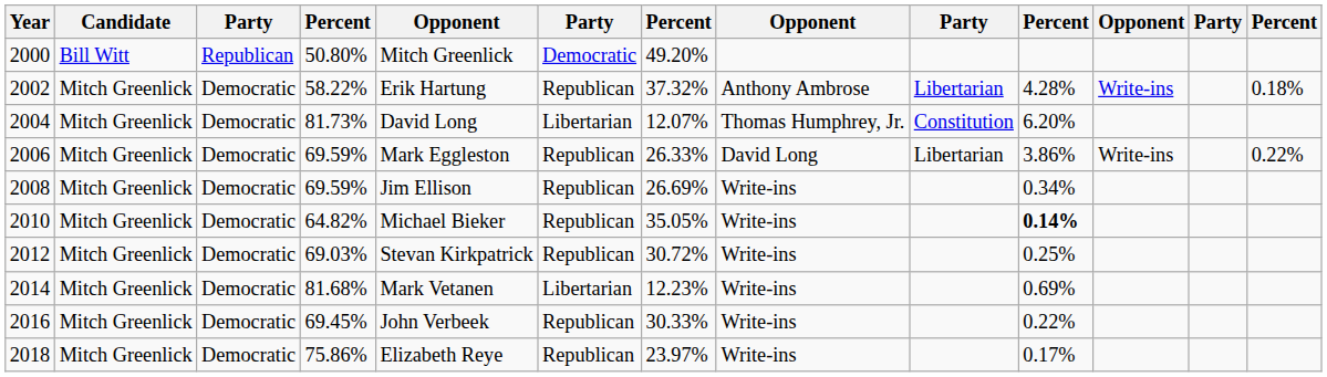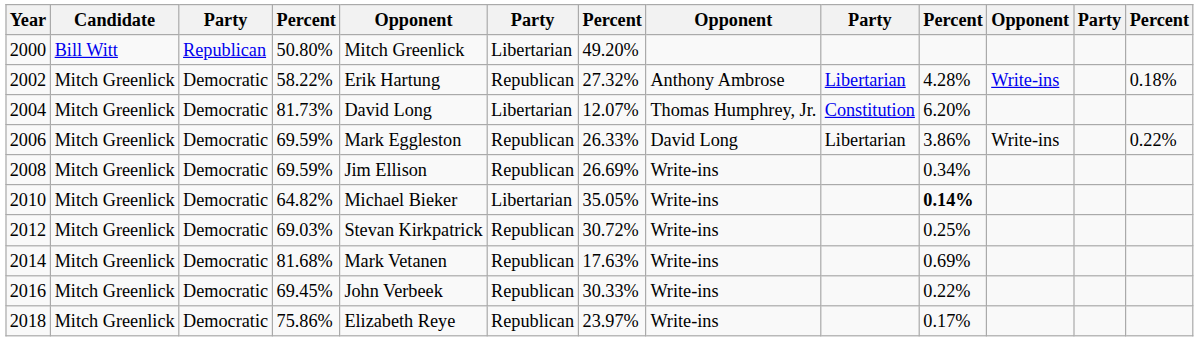 <table class="wikitable" style="margin:0.5em auto; font-size:95%;">
 <tr>
 <th>Year</th>
 <th>Candidate</th>
 <th>Party</th>
 <th>Percent</th>
 <th>Opponent</th>
 <th>Party</th>
 <th>Percent</th>
 <th>Opponent</th>
 <th>Party</th>
 <th>Percent</th>
 <th>Opponent</th>
 <th>Party</th>
 <th>Percent</th>
 </tr>
 <tr>
 <td>2000</td>
 <td><a href='#'>Bill Witt</a></td>
 <td><a href='#'>Republican</a></td>
 <td>50.80%</td>
 <td>Mitch Greenlick</td>
-<td><a href='#'>Democratic</a></td>
+<td>Libertarian</td>
 <td>49.20%</td>
 <td></td>
 <td></td>
 <td></td>
 <td></td>
 <td></td>
 </tr>
 <tr>
 <td>2002</td>
 <td>Mitch Greenlick</td>
 <td>Democratic</td>
 <td>58.22%</td>
 <td>Erik Hartung</td>
 <td>Republican</td>
-<td>37.32%</td>
+<td>27.32%</td>
 <td>Anthony Ambrose</td>
 <td><a href='#'>Libertarian</a></td>
 <td>4.28%</td>
 <td><a href='#'>Write-ins</a></td>
 <td></td>
 <td>0.18%</td>
 </tr>
 <tr>
 <td>2004</td>
 <td>Mitch Greenlick</td>
 <td>Democratic</td>
 <td>81.73%</td>
 <td>David Long</td>
 <td>Libertarian</td>
 <td>12.07%</td>
 <td>Thomas Humphrey, Jr.</td>
 <td><a href='#'>Constitution</a></td>
 <td>6.20%</td>
 <td></td>
 <td></td>
 <td></td>
 </tr>
 <tr>
 <td>2006</td>
 <td>Mitch Greenlick</td>
 <td>Democratic</td>
 <td>69.59%</td>
 <td>Mark Eggleston</td>
 <td>Republican</td>
 <td>26.33%</td>
 <td>David Long</td>
 <td>Libertarian</td>
 <td>3.86%</td>
 <td>Write-ins</td>
 <td></td>
 <td>0.22%</td>
 </tr>
 <tr>
 <td>2008</td>
 <td>Mitch Greenlick</td>
 <td>Democratic</td>
 <td>69.59%</td>
 <td>Jim Ellison</td>
 <td>Republican</td>
 <td>26.69%</td>
 <td>Write-ins</td>
 <td></td>
 <td>0.34%</td>
 <td></td>
 <td></td>
 <td></td>
 </tr>
 <tr>
 <td>2010</td>
 <td>Mitch Greenlick</td>
 <td>Democratic</td>
 <td>64.82%</td>
 <td>Michael Bieker</td>
-<td>Republican</td>
+<td>Libertarian</td>
 <td>35.05%</td>
 <td>Write-ins</td>
 <td></td>
 <td><strong>0.14%</strong></td>
 <td></td>
 <td></td>
 <td></td>
 </tr>
 <tr>
 <td>2012</td>
 <td>Mitch Greenlick</td>
 <td>Democratic</td>
 <td>69.03%</td>
 <td>Stevan Kirkpatrick</td>
 <td>Republican</td>
 <td>30.72%</td>
 <td>Write-ins</td>
 <td></td>
 <td>0.25%</td>
 <td></td>
 <td></td>
 <td></td>
 </tr>
 <tr>
 <td>2014</td>
 <td>Mitch Greenlick</td>
 <td>Democratic</td>
 <td>81.68%</td>
 <td>Mark Vetanen</td>
-<td>Libertarian</td>
-<td>12.23%</td>
+<td>Republican</td>
+<td>17.63%</td>
 <td>Write-ins</td>
 <td></td>
 <td>0.69%</td>
 <td></td>
 <td></td>
 <td></td>
 </tr>
 <tr>
 <td>2016</td>
 <td>Mitch Greenlick</td>
 <td>Democratic</td>
 <td>69.45%</td>
 <td>John Verbeek</td>
 <td>Republican</td>
 <td>30.33%</td>
 <td>Write-ins</td>
 <td></td>
 <td>0.22%</td>
 <td></td>
 <td></td>
 <td></td>
 </tr>
 <tr>
 <td>2018</td>
 <td>Mitch Greenlick</td>
 <td>Democratic</td>
 <td>75.86%</td>
 <td>Elizabeth Reye</td>
 <td>Republican</td>
 <td>23.97%</td>
 <td>Write-ins</td>
 <td></td>
 <td>0.17%</td>
 <td></td>
 <td></td>
 <td></td>
 </tr>
 </table>
